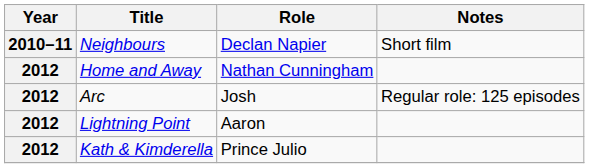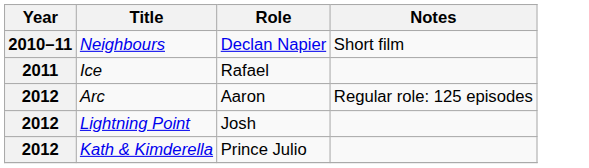 <table class="wikitable sortable plainrowheaders">
 <tr>
 <th scope="col">Year</th>
 <th scope="col">Title</th>
 <th scope="col">Role</th>
 <th scope="col" class="unsortable">Notes</th>
 </tr>
 <tr>
 <th scope="row">2010–11</th>
 <td><em><a href='#'>Neighbours</a></em></td>
 <td><a href='#'>Declan Napier</a></td>
 <td>Short film</td>
 </tr>
 <tr>
-<th scope="row">2012</th>
-<td><em><a href='#'>Home and Away</a></em></td>
-<td><a href='#'>Nathan Cunningham</a></td>
+<th scope="row">2011</th>
+<td><em>Ice</em></td>
+<td>Rafael</td>
 <td></td>
 </tr>
 <tr>
 <th scope="row">2012</th>
 <td><em>Arc</em></td>
-<td>Josh</td>
+<td>Aaron</td>
 <td>Regular role: 125 episodes</td>
 </tr>
 <tr>
 <th scope="row">2012</th>
 <td><em><a href='#'>Lightning Point</a></em></td>
-<td>Aaron</td>
+<td>Josh</td>
 <td></td>
 </tr>
 <tr>
 <th scope="row">2012</th>
 <td><em><a href='#'>Kath & Kimderella</a></em></td>
 <td>Prince Julio</td>
 <td></td>
 </tr>
 <tr>
 </tr>
 </table>
